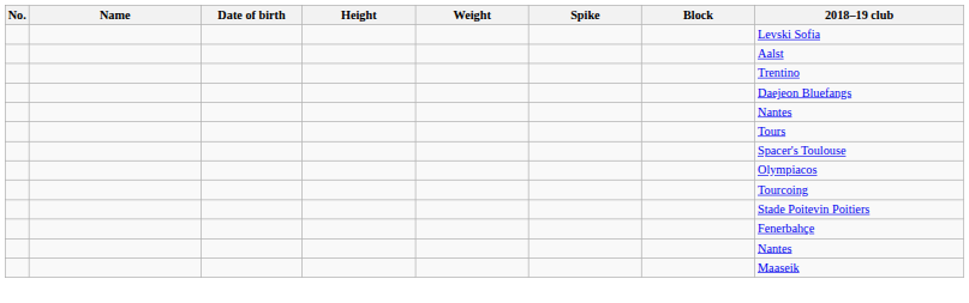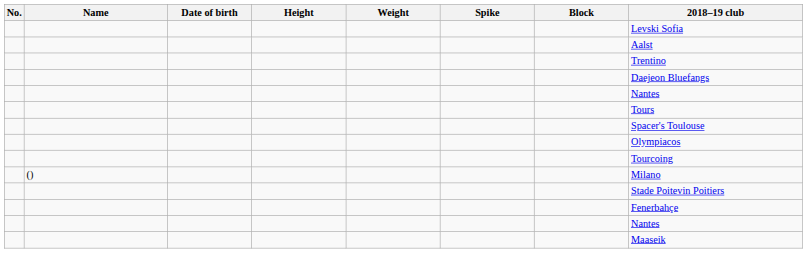 <table class="wikitable sortable" style="font-size:100%; text-align:center">
 <tr>
 <th>No.</th>
 <th style="width:14em">Name</th>
 <th style="width:8em">Date of birth</th>
 <th style="width:9em">Height</th>
 <th style="width:9em">Weight</th>
 <th style="width:9em">Spike</th>
 <th style="width:9em">Block</th>
 <th style="width:17em">2018–19 club</th>
 </tr>
 <tr>
 <td></td>
 <td style="text-align:left"></td>
 <td style="text-align:right"></td>
 <td></td>
 <td></td>
 <td></td>
 <td></td>
 <td style="text-align:left"> <a href='#'>Levski Sofia</a></td>
 </tr>
 <tr>
 <td></td>
 <td style="text-align:left"></td>
 <td style="text-align:right"></td>
 <td></td>
 <td></td>
 <td></td>
 <td></td>
 <td style="text-align:left"> <a href='#'>Aalst</a></td>
 </tr>
 <tr>
 <td></td>
 <td style="text-align:left"></td>
 <td style="text-align:right"></td>
 <td></td>
 <td></td>
 <td></td>
 <td></td>
 <td style="text-align:left"> <a href='#'>Trentino</a></td>
 </tr>
 <tr>
 <td></td>
 <td style="text-align:left"></td>
 <td style="text-align:right"></td>
 <td></td>
 <td></td>
 <td></td>
 <td></td>
 <td style="text-align:left"> <a href='#'>Daejeon Bluefangs</a></td>
 </tr>
 <tr>
 <td></td>
 <td style="text-align:left"></td>
 <td style="text-align:right"></td>
 <td></td>
 <td></td>
 <td></td>
 <td></td>
 <td style="text-align:left"> <a href='#'>Nantes</a></td>
 </tr>
 <tr>
 <td></td>
 <td style="text-align:left"></td>
 <td style="text-align:right"></td>
 <td></td>
 <td></td>
 <td></td>
 <td></td>
 <td style="text-align:left"> <a href='#'>Tours</a></td>
 </tr>
 <tr>
 <td></td>
 <td style="text-align:left"></td>
 <td style="text-align:right"></td>
 <td></td>
 <td></td>
 <td></td>
 <td></td>
 <td style="text-align:left"> <a href='#'>Spacer's Toulouse</a></td>
 </tr>
 <tr>
 <td></td>
 <td style="text-align:left"></td>
 <td style="text-align:right"></td>
 <td></td>
 <td></td>
 <td></td>
 <td></td>
 <td style="text-align:left"> <a href='#'>Olympiacos</a></td>
 </tr>
 <tr>
 <td></td>
 <td style="text-align:left"></td>
 <td style="text-align:right"></td>
 <td></td>
 <td></td>
 <td></td>
 <td></td>
 <td style="text-align:left"> <a href='#'>Tourcoing</a></td>
 </tr>
 <tr>
 <td></td>
+<td style="text-align:left"> ()</td>
+<td style="text-align:right"></td>
+<td></td>
+<td></td>
+<td></td>
+<td></td>
+<td style="text-align:left"> <a href='#'>Milano</a></td>
+</tr>
+<tr>
+<td></td>
 <td style="text-align:left"></td>
 <td style="text-align:right"></td>
 <td></td>
 <td></td>
 <td></td>
 <td></td>
 <td style="text-align:left"> <a href='#'>Stade Poitevin Poitiers</a></td>
 </tr>
 <tr>
 <td></td>
 <td style="text-align:left"></td>
 <td style="text-align:right"></td>
 <td></td>
 <td></td>
 <td></td>
 <td></td>
 <td style="text-align:left"> <a href='#'>Fenerbahçe</a></td>
 </tr>
 <tr>
 <td></td>
 <td style="text-align:left"></td>
 <td style="text-align:right"></td>
 <td></td>
 <td></td>
 <td></td>
 <td></td>
 <td style="text-align:left"> <a href='#'>Nantes</a></td>
 </tr>
 <tr>
 <td></td>
 <td style="text-align:left"></td>
 <td style="text-align:right"></td>
 <td></td>
 <td></td>
 <td></td>
 <td></td>
 <td style="text-align:left"> <a href='#'>Maaseik</a></td>
 </tr>
 </table>
